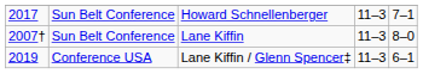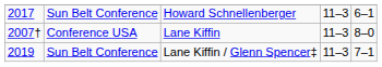 <table class="wikitable">
 <tr>
 </tr>
 <tr>
 <td><a href='#'>2017</a></td>
 <td><a href='#'>Sun Belt Conference</a></td>
 <td><a href='#'>Howard Schnellenberger</a></td>
 <td>11–3</td>
-<td>7–1</td>
+<td>6–1</td>
 </tr>
 <tr>
 <td><a href='#'>2007</a>†</td>
-<td><a href='#'>Sun Belt Conference</a></td>
+<td><a href='#'>Conference USA</a></td>
 <td><a href='#'>Lane Kiffin</a></td>
 <td>11–3</td>
 <td>8–0</td>
 </tr>
 <tr>
 <td><a href='#'>2019</a></td>
-<td><a href='#'>Conference USA</a></td>
+<td><a href='#'>Sun Belt Conference</a></td>
 <td>Lane Kiffin / <a href='#'>Glenn Spencer</a>‡</td>
 <td>11–3</td>
-<td>6–1</td>
+<td>7–1</td>
 </tr>
 </table>
